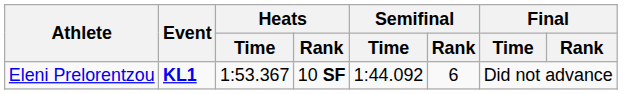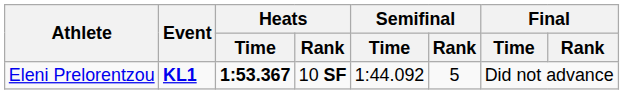 <table class="wikitable" style="font-size:90%">
 <tr>
 <th rowspan="2">Athlete</th>
 <th rowspan="2">Event</th>
 <th colspan="2">Heats</th>
 <th colspan="2">Semifinal</th>
 <th colspan="2">Final</th>
 </tr>
 <tr>
 <th>Time</th>
 <th>Rank</th>
 <th>Time</th>
 <th>Rank</th>
 <th>Time</th>
 <th>Rank</th>
 </tr>
 <tr align=center>
 <td align=left><a href='#'>Eleni Prelorentzou</a></td>
 <td align=left><strong><a href='#'>KL1</a></strong></td>
-<td>1:53.367</td>
+<td><strong>1:53.367</strong></td>
 <td>10 <strong>SF</strong></td>
 <td>1:44.092</td>
-<td>6</td>
+<td>5</td>
 <td colspan=2>Did not advance</td>
 </tr>
 </table>
